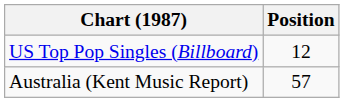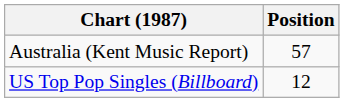 <table class="wikitable">
 <tr>
 <th>Chart (1987)</th>
 <th>Position</th>
 </tr>
 <tr>
+<td>Australia (Kent Music Report)</td>
+<td style="text-align:center;">57</td>
+</tr>
+<tr>
 <td><a href='#'>US Top Pop Singles (<em>Billboard</em>)</a></td>
 <td style="text-align:center;">12</td>
 </tr>
-<tr>
-<td>Australia (Kent Music Report)</td>
-<td style="text-align:center;">57</td>
-</tr>
 </table>
